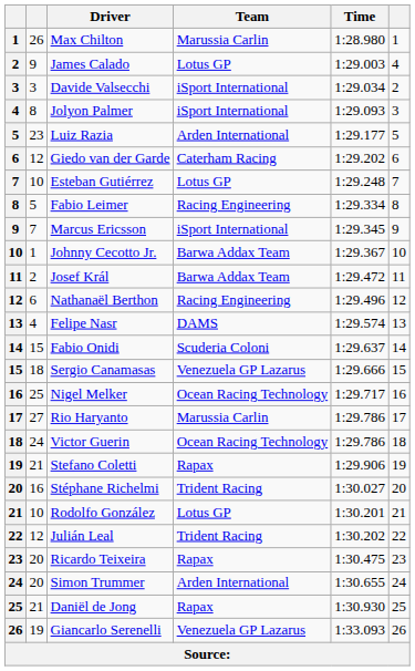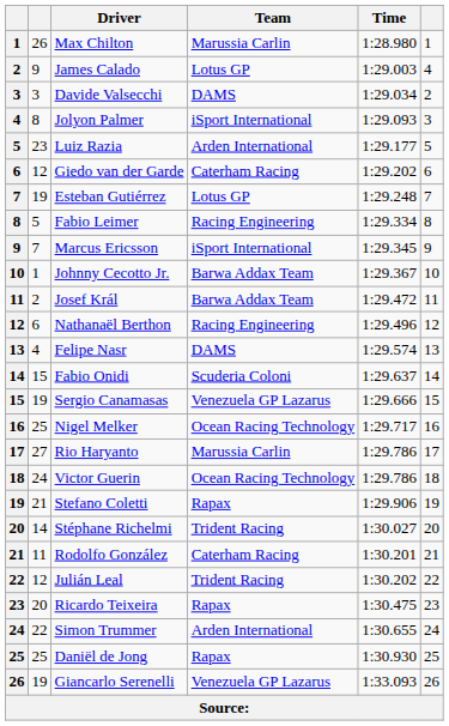 <table class="wikitable" style="font-size:85%">
 <tr>
 <th></th>
 <th></th>
 <th>Driver</th>
 <th>Team</th>
 <th>Time</th>
 <th></th>
 </tr>
 <tr>
 <th>1</th>
 <td>26</td>
 <td> <a href='#'>Max Chilton</a></td>
 <td><a href='#'>Marussia Carlin</a></td>
 <td>1:28.980</td>
 <td>1</td>
 </tr>
 <tr>
 <th>2</th>
 <td>9</td>
 <td> <a href='#'>James Calado</a></td>
 <td><a href='#'>Lotus GP</a></td>
 <td>1:29.003</td>
 <td>4</td>
 </tr>
 <tr>
 <th>3</th>
 <td>3</td>
 <td> <a href='#'>Davide Valsecchi</a></td>
-<td><a href='#'>iSport International</a></td>
+<td><a href='#'>DAMS</a></td>
 <td>1:29.034</td>
 <td>2</td>
 </tr>
 <tr>
 <th>4</th>
 <td>8</td>
 <td> <a href='#'>Jolyon Palmer</a></td>
 <td><a href='#'>iSport International</a></td>
 <td>1:29.093</td>
 <td>3</td>
 </tr>
 <tr>
 <th>5</th>
 <td>23</td>
 <td> <a href='#'>Luiz Razia</a></td>
 <td><a href='#'>Arden International</a></td>
 <td>1:29.177</td>
 <td>5</td>
 </tr>
 <tr>
 <th>6</th>
 <td>12</td>
 <td> <a href='#'>Giedo van der Garde</a></td>
 <td><a href='#'>Caterham Racing</a></td>
 <td>1:29.202</td>
 <td>6</td>
 </tr>
 <tr>
 <th>7</th>
-<td>10</td>
+<td>19</td>
 <td> <a href='#'>Esteban Gutiérrez</a></td>
 <td><a href='#'>Lotus GP</a></td>
 <td>1:29.248</td>
 <td>7</td>
 </tr>
 <tr>
 <th>8</th>
 <td>5</td>
 <td> <a href='#'>Fabio Leimer</a></td>
 <td><a href='#'>Racing Engineering</a></td>
 <td>1:29.334</td>
 <td>8</td>
 </tr>
 <tr>
 <th>9</th>
 <td>7</td>
 <td> <a href='#'>Marcus Ericsson</a></td>
 <td><a href='#'>iSport International</a></td>
 <td>1:29.345</td>
 <td>9</td>
 </tr>
 <tr>
 <th>10</th>
 <td>1</td>
 <td> <a href='#'>Johnny Cecotto Jr.</a></td>
 <td><a href='#'>Barwa Addax Team</a></td>
 <td>1:29.367</td>
 <td>10</td>
 </tr>
 <tr>
 <th>11</th>
 <td>2</td>
 <td> <a href='#'>Josef Král</a></td>
 <td><a href='#'>Barwa Addax Team</a></td>
 <td>1:29.472</td>
 <td>11</td>
 </tr>
 <tr>
 <th>12</th>
 <td>6</td>
 <td> <a href='#'>Nathanaël Berthon</a></td>
 <td><a href='#'>Racing Engineering</a></td>
 <td>1:29.496</td>
 <td>12</td>
 </tr>
 <tr>
 <th>13</th>
 <td>4</td>
 <td> <a href='#'>Felipe Nasr</a></td>
 <td><a href='#'>DAMS</a></td>
 <td>1:29.574</td>
 <td>13</td>
 </tr>
 <tr>
 <th>14</th>
 <td>15</td>
 <td> <a href='#'>Fabio Onidi</a></td>
 <td><a href='#'>Scuderia Coloni</a></td>
 <td>1:29.637</td>
 <td>14</td>
 </tr>
 <tr>
 <th>15</th>
-<td>18</td>
+<td>19</td>
 <td> <a href='#'>Sergio Canamasas</a></td>
 <td><a href='#'>Venezuela GP Lazarus</a></td>
 <td>1:29.666</td>
 <td>15</td>
 </tr>
 <tr>
 <th>16</th>
 <td>25</td>
 <td> <a href='#'>Nigel Melker</a></td>
 <td><a href='#'>Ocean Racing Technology</a></td>
 <td>1:29.717</td>
 <td>16</td>
 </tr>
 <tr>
 <th>17</th>
 <td>27</td>
 <td> <a href='#'>Rio Haryanto</a></td>
 <td><a href='#'>Marussia Carlin</a></td>
 <td>1:29.786</td>
 <td>17</td>
 </tr>
 <tr>
 <th>18</th>
 <td>24</td>
 <td> <a href='#'>Victor Guerin</a></td>
 <td><a href='#'>Ocean Racing Technology</a></td>
 <td>1:29.786</td>
 <td>18</td>
 </tr>
 <tr>
 <th>19</th>
 <td>21</td>
 <td> <a href='#'>Stefano Coletti</a></td>
 <td><a href='#'>Rapax</a></td>
 <td>1:29.906</td>
 <td>19</td>
 </tr>
 <tr>
 <th>20</th>
-<td>16</td>
+<td>14</td>
 <td> <a href='#'>Stéphane Richelmi</a></td>
 <td><a href='#'>Trident Racing</a></td>
 <td>1:30.027</td>
 <td>20</td>
 </tr>
 <tr>
 <th>21</th>
-<td>10</td>
+<td>11</td>
 <td> <a href='#'>Rodolfo González</a></td>
-<td><a href='#'>Lotus GP</a></td>
+<td><a href='#'>Caterham Racing</a></td>
 <td>1:30.201</td>
 <td>21</td>
 </tr>
 <tr>
 <th>22</th>
 <td>12</td>
 <td> <a href='#'>Julián Leal</a></td>
 <td><a href='#'>Trident Racing</a></td>
 <td>1:30.202</td>
 <td>22</td>
 </tr>
 <tr>
 <th>23</th>
 <td>20</td>
 <td> <a href='#'>Ricardo Teixeira</a></td>
 <td><a href='#'>Rapax</a></td>
 <td>1:30.475</td>
 <td>23</td>
 </tr>
 <tr>
 <th>24</th>
-<td>20</td>
+<td>22</td>
 <td> <a href='#'>Simon Trummer</a></td>
 <td><a href='#'>Arden International</a></td>
 <td>1:30.655</td>
 <td>24</td>
 </tr>
 <tr>
 <th>25</th>
-<td>21</td>
+<td>25</td>
 <td> <a href='#'>Daniël de Jong</a></td>
 <td><a href='#'>Rapax</a></td>
 <td>1:30.930</td>
 <td>25</td>
 </tr>
 <tr>
 <th>26</th>
 <td>19</td>
 <td> <a href='#'>Giancarlo Serenelli</a></td>
 <td><a href='#'>Venezuela GP Lazarus</a></td>
 <td>1:33.093</td>
 <td>26</td>
 </tr>
 <tr>
 <th colspan="6" align="center">Source:</th>
 </tr>
 </table>
